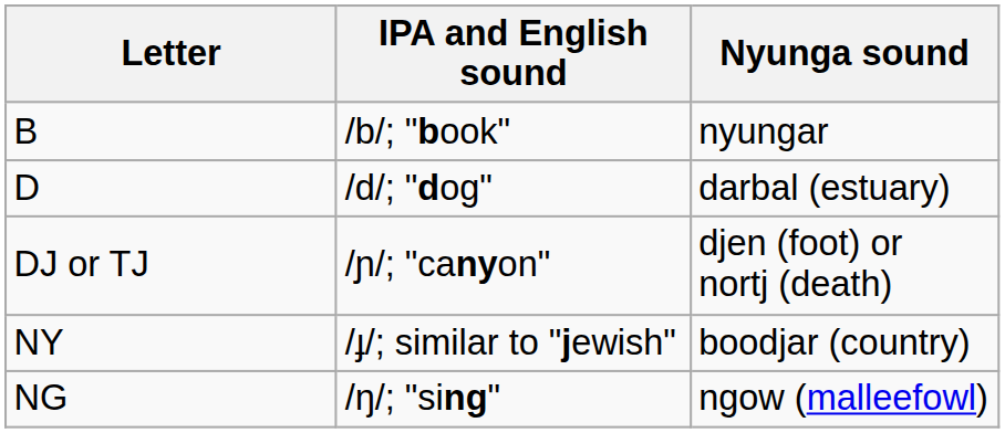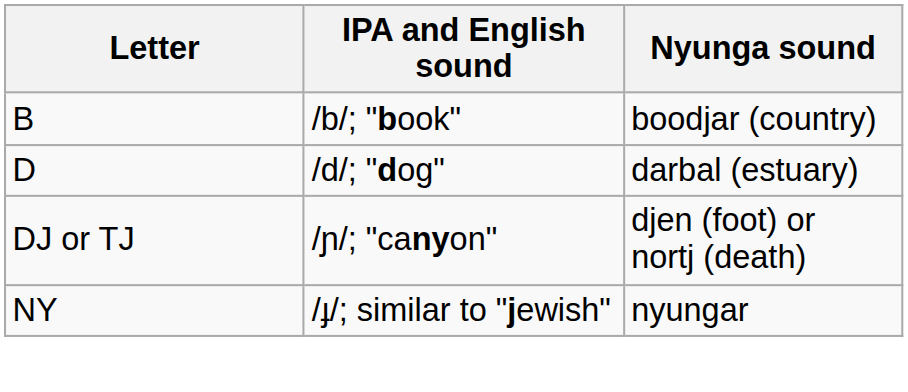 <table class="wikitable">
 <tr>
 <th style="width: 140px;">Letter</th>
 <th style="width: 150px;">IPA and English sound</th>
 <th style="width: 130px;">Nyunga sound</th>
 </tr>
 <tr>
 <td>B</td>
 <td>/b/; "<strong>b</strong>ook"</td>
-<td>nyungar</td>
+<td>boodjar (country)</td>
 </tr>
 <tr>
 <td>D</td>
 <td>/d/; "<strong>d</strong>og"</td>
 <td>darbal (estuary)</td>
 </tr>
 <tr>
 <td>DJ or TJ</td>
 <td>/ɲ/; "ca<strong>ny</strong>on"</td>
 <td>djen (foot) or <br> nortj (death)</td>
 </tr>
 <tr>
 <td>NY</td>
 <td>/ɟ/; similar to "<strong>j</strong>ewish"</td>
-<td>boodjar (country)</td>
-</tr>
-<tr>
-<td>NG</td>
-<td>/ŋ/; "si<strong>ng</strong>"</td>
-<td>ngow (<a href='#'>malleefowl</a>)</td>
+<td>nyungar</td>
 </tr>
 </table>
